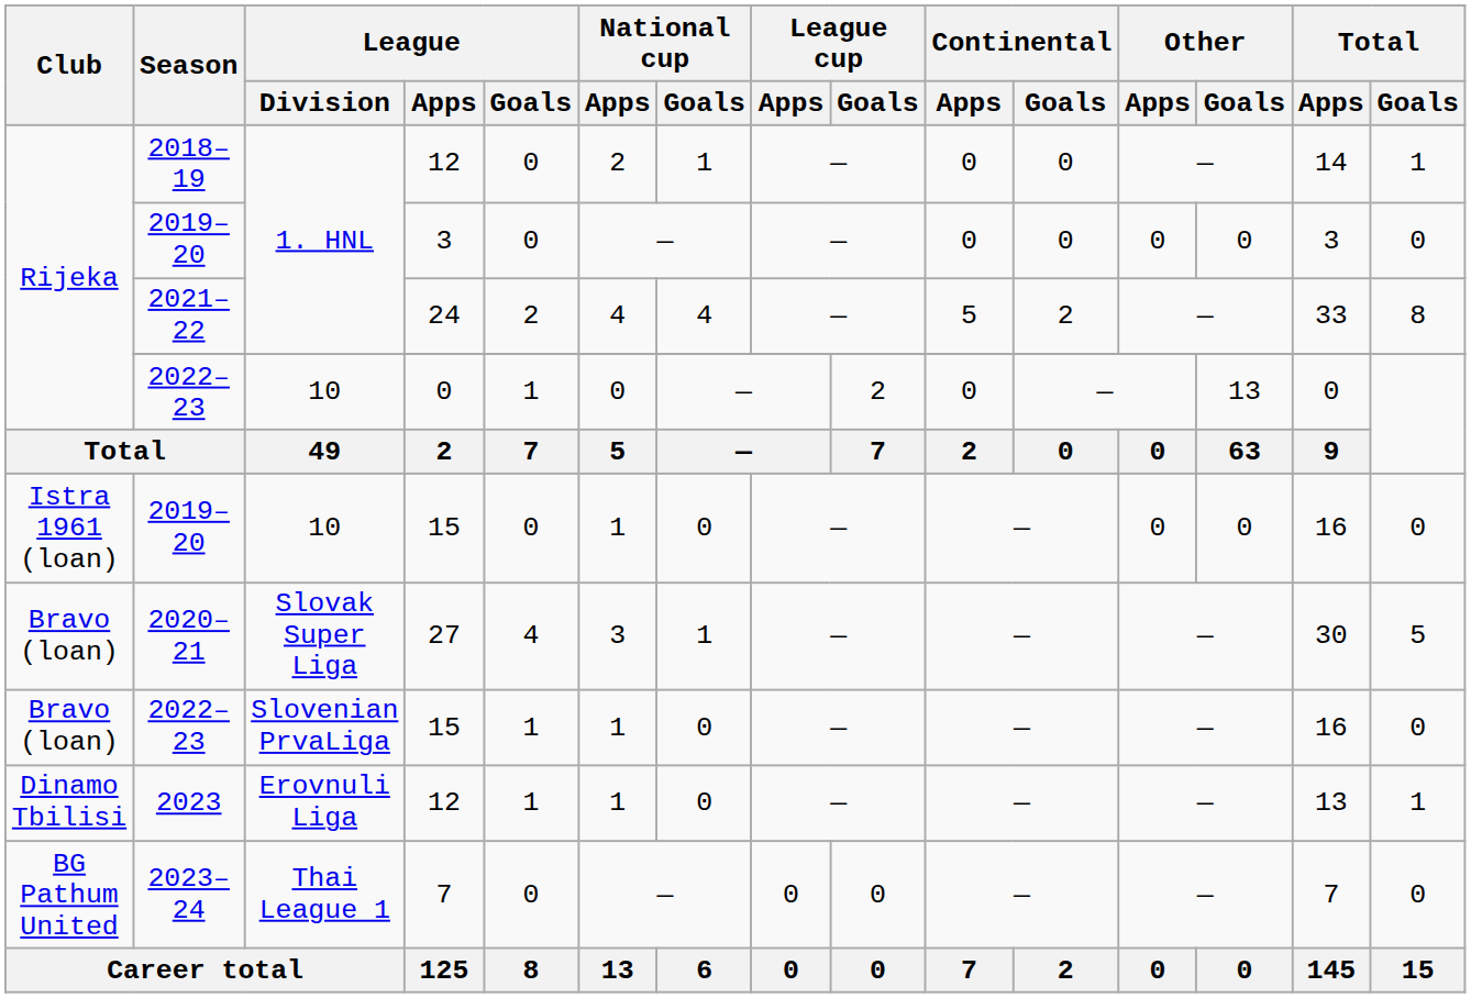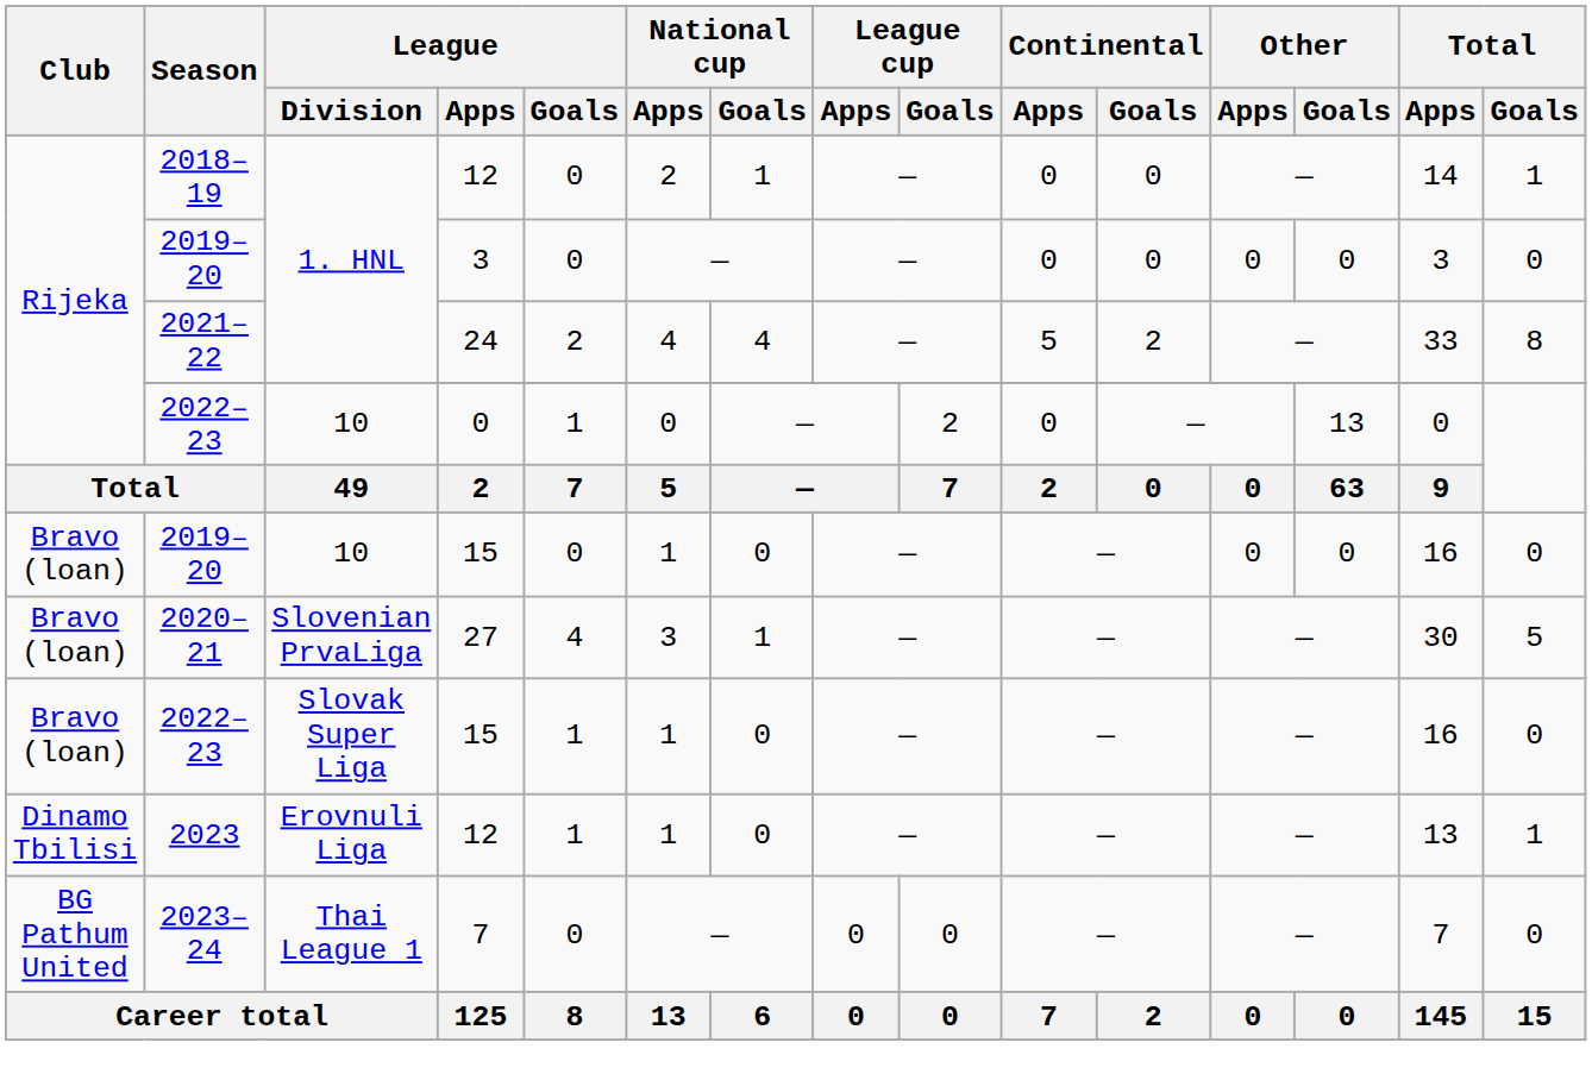 <table class="wikitable" style="text-align:center">
 <tr>
 <th rowspan="2">Club</th>
 <th rowspan="2">Season</th>
 <th colspan="3">League</th>
 <th colspan="2">National cup</th>
 <th colspan="2">League cup</th>
 <th colspan="2">Continental</th>
 <th colspan="2">Other</th>
 <th colspan="2">Total</th>
 </tr>
 <tr>
 <th>Division</th>
 <th>Apps</th>
 <th>Goals</th>
 <th>Apps</th>
 <th>Goals</th>
 <th>Apps</th>
 <th>Goals</th>
 <th>Apps</th>
 <th>Goals</th>
 <th>Apps</th>
 <th>Goals</th>
 <th>Apps</th>
 <th>Goals</th>
 </tr>
 <tr>
 <td rowspan="5"><a href='#'>Rijeka</a></td>
 <td><a href='#'>2018–19</a></td>
 <td rowspan="4"><a href='#'>1. HNL</a></td>
 <td>12</td>
 <td>0</td>
 <td>2</td>
 <td>1</td>
 <td colspan="2">—</td>
 <td>0</td>
 <td>0</td>
 <td colspan="2">—</td>
 <td>14</td>
 <td>1</td>
 </tr>
 <tr>
 <td><a href='#'>2019–20</a></td>
 <td>3</td>
 <td>0</td>
 <td colspan="2">—</td>
 <td colspan="2">—</td>
 <td>0</td>
 <td>0</td>
 <td>0</td>
 <td>0</td>
 <td>3</td>
 <td>0</td>
 </tr>
 <tr>
 <td><a href='#'>2021–22</a></td>
 <td>24</td>
 <td>2</td>
 <td>4</td>
 <td>4</td>
 <td colspan="2">—</td>
 <td>5</td>
 <td>2</td>
 <td colspan="2">—</td>
 <td>33</td>
 <td>8</td>
 </tr>
 <tr>
 </tr>
 <tr>
 <td><a href='#'>2022–23</a></td>
 <td>10</td>
 <td>0</td>
 <td>1</td>
 <td>0</td>
 <td colspan="2">—</td>
 <td>2</td>
 <td>0</td>
 <td colspan="2">—</td>
 <td>13</td>
 <td>0</td>
 </tr>
 <tr>
 <th colspan=2>Total</th>
 <th>49</th>
 <th>2</th>
 <th>7</th>
 <th>5</th>
 <th colspan="2">—</th>
 <th>7</th>
 <th>2</th>
 <th>0</th>
 <th>0</th>
 <th>63</th>
 <th>9</th>
 </tr>
 <tr>
-<td><a href='#'>Istra 1961</a> (loan)</td>
+<td><a href='#'>Bravo</a> (loan)</td>
 <td><a href='#'>2019–20</a></td>
 <td>10</td>
 <td>15</td>
 <td>0</td>
 <td>1</td>
 <td>0</td>
 <td colspan="2">—</td>
 <td colspan="2">—</td>
 <td>0</td>
 <td>0</td>
 <td>16</td>
 <td>0</td>
 </tr>
 <tr>
 <td><a href='#'>Bravo</a> (loan)</td>
 <td><a href='#'>2020–21</a></td>
-<td><a href='#'>Slovak Super Liga</a></td>
+<td><a href='#'>Slovenian PrvaLiga</a></td>
 <td>27</td>
 <td>4</td>
 <td>3</td>
 <td>1</td>
 <td colspan="2">—</td>
 <td colspan="2">—</td>
 <td colspan="2">—</td>
 <td>30</td>
 <td>5</td>
 </tr>
 <tr>
 <td><a href='#'>Bravo</a> (loan)</td>
 <td><a href='#'>2022–23</a></td>
-<td><a href='#'>Slovenian PrvaLiga</a></td>
+<td><a href='#'>Slovak Super Liga</a></td>
 <td>15</td>
 <td>1</td>
 <td>1</td>
 <td>0</td>
 <td colspan="2">—</td>
 <td colspan="2">—</td>
 <td colspan="2">—</td>
 <td>16</td>
 <td>0</td>
 </tr>
 <tr>
 <td><a href='#'>Dinamo Tbilisi</a></td>
 <td><a href='#'>2023</a></td>
 <td><a href='#'>Erovnuli Liga</a></td>
 <td>12</td>
 <td>1</td>
 <td>1</td>
 <td>0</td>
 <td colspan="2">—</td>
 <td colspan="2">—</td>
 <td colspan="2">—</td>
 <td>13</td>
 <td>1</td>
 </tr>
 <tr>
 <td><a href='#'>BG Pathum United</a></td>
 <td><a href='#'>2023–24</a></td>
 <td><a href='#'>Thai League 1</a></td>
 <td>7</td>
 <td>0</td>
 <td colspan="2">—</td>
 <td>0</td>
 <td>0</td>
 <td colspan="2">—</td>
 <td colspan="2">—</td>
 <td>7</td>
 <td>0</td>
 </tr>
 <tr>
 <th colspan=3>Career total</th>
 <th>125</th>
 <th>8</th>
 <th>13</th>
 <th>6</th>
 <th>0</th>
 <th>0</th>
 <th>7</th>
 <th>2</th>
 <th>0</th>
 <th>0</th>
 <th>145</th>
 <th>15</th>
 </tr>
 </table>
